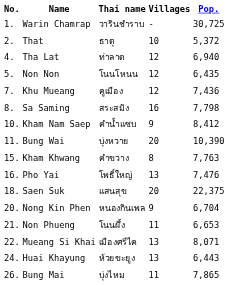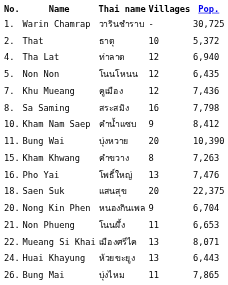 <table>
 <tr>
 <th>No.</th>
 <th>Name</th>
 <th>Thai name</th>
 <th>Villages</th>
 <th><a href='#'>Pop.</a></th>
 </tr>
 <tr>
 <td>1.</td>
 <td>Warin Chamrap</td>
 <td>วารินชำราบ</td>
 <td>-</td>
 <td>30,725</td>
 <td></td>
 </tr>
 <tr>
 <td>2.</td>
 <td>That</td>
 <td>ธาตุ</td>
 <td>10</td>
 <td>5,372</td>
 <td></td>
 </tr>
 <tr>
 <td>4.</td>
 <td>Tha Lat</td>
 <td>ท่าลาด</td>
 <td>12</td>
 <td>6,940</td>
 <td></td>
 </tr>
 <tr>
 <td>5.</td>
 <td>Non Non</td>
 <td>โนนโหนน</td>
 <td>12</td>
 <td>6,435</td>
 <td></td>
 </tr>
 <tr>
 <td>7.</td>
 <td>Khu Mueang</td>
 <td>คูเมือง</td>
 <td>12</td>
 <td>7,436</td>
 <td></td>
 </tr>
 <tr>
 <td>8.</td>
 <td>Sa Saming</td>
 <td>สระสมิง</td>
 <td>16</td>
 <td>7,798</td>
 <td></td>
 </tr>
 <tr>
 <td>10.</td>
 <td>Kham Nam Saep</td>
 <td>คำน้ำแซบ</td>
 <td>9</td>
 <td>8,412</td>
 <td></td>
 </tr>
 <tr>
 <td>11.</td>
 <td>Bung Wai</td>
 <td>บุ่งหวาย</td>
 <td>20</td>
 <td>10,390</td>
 <td></td>
 </tr>
 <tr>
 <td>15.</td>
 <td>Kham Khwang</td>
 <td>คำขวาง</td>
 <td>8</td>
-<td>7,763</td>
+<td>7,263</td>
 <td></td>
 </tr>
 <tr>
 <td>16.</td>
 <td>Pho Yai</td>
 <td>โพธิ์ใหญ่</td>
 <td>13</td>
 <td>7,476</td>
 <td></td>
 </tr>
 <tr>
 <td>18.</td>
 <td>Saen Suk</td>
 <td>แสนสุข</td>
 <td>20</td>
 <td>22,375</td>
 <td></td>
 </tr>
 <tr>
 <td>20.</td>
 <td>Nong Kin Phen</td>
 <td>หนองกินเพล</td>
 <td>9</td>
 <td>6,704</td>
 <td></td>
 </tr>
 <tr>
 <td>21.</td>
 <td>Non Phueng</td>
 <td>โนนผึ้ง</td>
 <td>11</td>
 <td>6,653</td>
 <td></td>
 </tr>
 <tr>
 <td>22.</td>
 <td>Mueang Si Khai</td>
 <td>เมืองศรีไค</td>
 <td>13</td>
 <td>8,071</td>
 <td></td>
 </tr>
 <tr>
 <td>24.</td>
 <td>Huai Khayung</td>
 <td>ห้วยขะยูง</td>
 <td>13</td>
 <td>6,443</td>
 <td></td>
 </tr>
 <tr>
 <td>26.</td>
 <td>Bung Mai</td>
 <td>บุ่งไหม</td>
 <td>11</td>
 <td>7,865</td>
 <td></td>
 </tr>
 </table>
